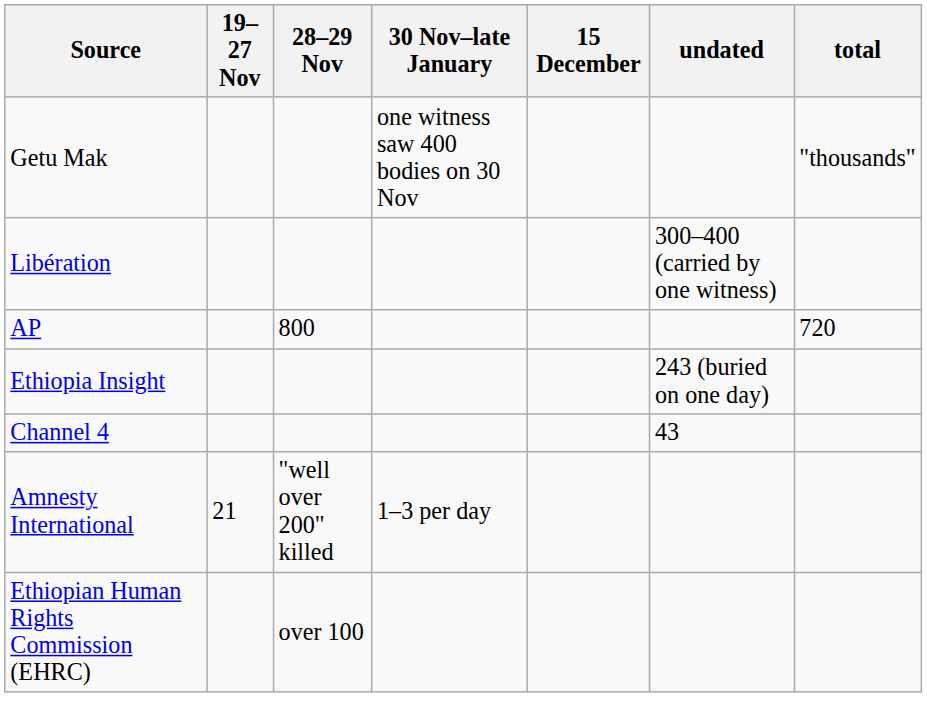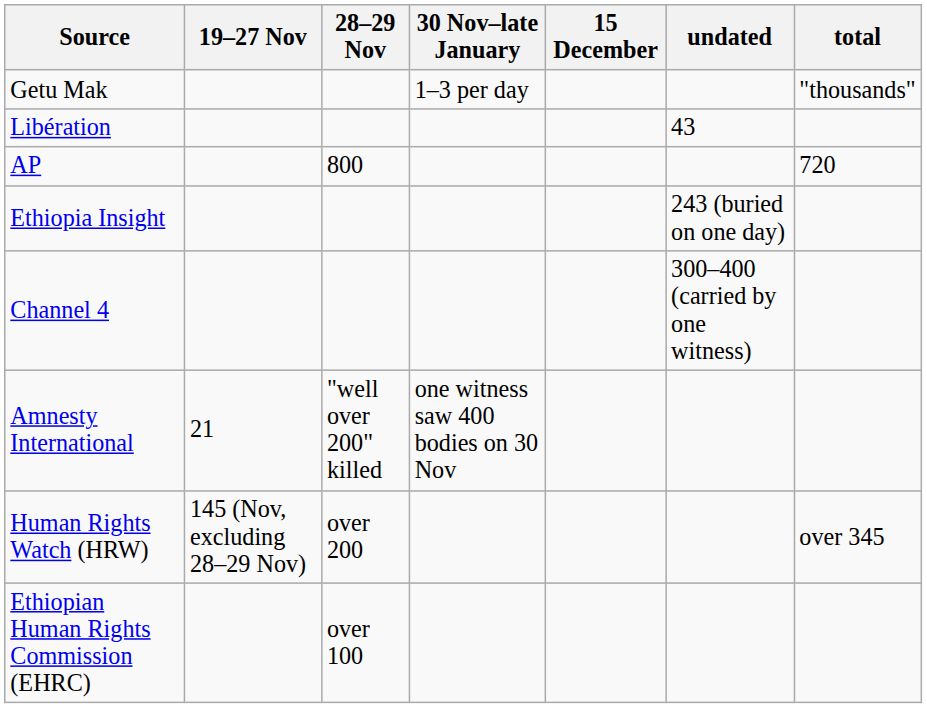 <table class="wikitable">
 <tr>
 <th>Source</th>
 <th>19–27 Nov</th>
 <th>28–29 Nov</th>
 <th>30 Nov–late January</th>
 <th>15 December</th>
 <th>undated</th>
 <th>total</th>
 </tr>
 <tr>
 <td>Getu Mak</td>
 <td></td>
 <td></td>
-<td>one witness saw 400 bodies on 30 Nov</td>
+<td>1–3 per day</td>
 <td></td>
 <td></td>
 <td>"thousands"</td>
 </tr>
 <tr>
 <td><a href='#'>Libération</a></td>
 <td></td>
 <td></td>
 <td></td>
 <td></td>
-<td>300–400 (carried by one witness)</td>
+<td>43</td>
 <td></td>
 </tr>
 <tr>
 <td><a href='#'>AP</a></td>
 <td></td>
 <td>800</td>
 <td></td>
 <td></td>
 <td></td>
 <td>720</td>
 </tr>
 <tr>
 <td><a href='#'>Ethiopia Insight</a></td>
 <td></td>
 <td></td>
 <td></td>
 <td></td>
 <td>243 (buried on one day)</td>
 <td></td>
 </tr>
 <tr>
 <td><a href='#'>Channel 4</a></td>
 <td></td>
 <td></td>
 <td></td>
 <td></td>
-<td>43</td>
+<td>300–400 (carried by one witness)</td>
 <td></td>
 </tr>
 <tr>
 <td><a href='#'>Amnesty International</a></td>
 <td>21</td>
 <td>"well over 200" killed</td>
-<td>1–3 per day</td>
+<td>one witness saw 400 bodies on 30 Nov</td>
 <td></td>
 <td></td>
 <td></td>
+</tr>
+<tr>
+<td><a href='#'>Human Rights Watch</a> (HRW)</td>
+<td>145 (Nov, excluding 28–29 Nov)</td>
+<td>over 200</td>
+<td></td>
+<td></td>
+<td></td>
+<td>over 345</td>
 </tr>
 <tr>
 <td><a href='#'>Ethiopian Human Rights Commission</a> (EHRC)</td>
 <td></td>
 <td>over 100</td>
 <td></td>
 <td></td>
 <td></td>
 </tr>
 </table>
